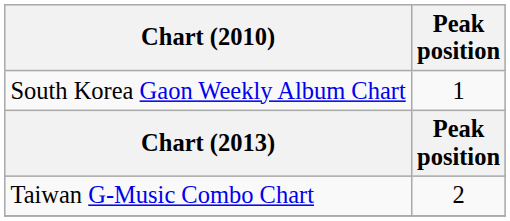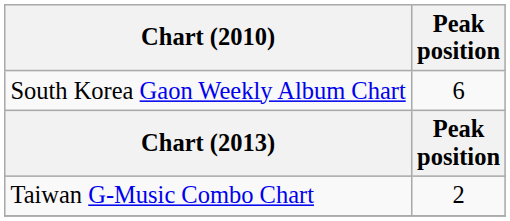 <table class="wikitable">
 <tr>
 <th>Chart (2010)</th>
 <th>Peak<br>position</th>
 </tr>
 <tr>
 <td>South Korea <a href='#'>Gaon Weekly Album Chart</a></td>
-<td align="center">1</td>
+<td align="center">6</td>
 </tr>
 <tr>
 <th>Chart (2013)</th>
 <th>Peak<br>position</th>
 </tr>
 <tr>
 <td>Taiwan <a href='#'>G-Music Combo Chart</a></td>
 <td align="center">2</td>
 </tr>
 <tr>
 </tr>
 </table>
